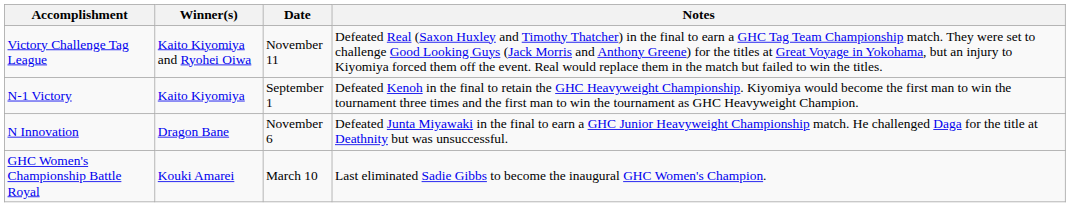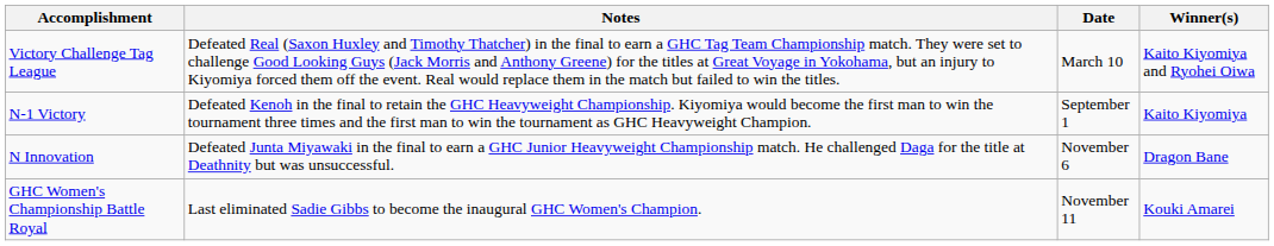 <table class="wikitable" style="width:100%;">
 <tr>
 <th>Accomplishment</th>
+<th>Notes</th>
+<th>Date</th>
 <th>Winner(s)</th>
-<th>Date</th>
-<th>Notes</th>
 </tr>
 <tr>
 <td><a href='#'>Victory Challenge Tag League</a></td>
+<td>Defeated <a href='#'>Real</a> (<a href='#'>Saxon Huxley</a> and <a href='#'>Timothy Thatcher</a>) in the final to earn a <a href='#'>GHC Tag Team Championship</a> match. They were set to challenge <a href='#'>Good Looking Guys</a> (<a href='#'>Jack Morris</a> and <a href='#'>Anthony Greene</a>) for the titles at <a href='#'>Great Voyage in Yokohama</a>, but an injury to Kiyomiya forced them off the event. Real would replace them in the match but failed to win the titles.</td>
+<td>March 10</td>
 <td><a href='#'>Kaito Kiyomiya</a> and <a href='#'>Ryohei Oiwa</a></td>
-<td>November 11</td>
-<td>Defeated <a href='#'>Real</a> (<a href='#'>Saxon Huxley</a> and <a href='#'>Timothy Thatcher</a>) in the final to earn a <a href='#'>GHC Tag Team Championship</a> match. They were set to challenge <a href='#'>Good Looking Guys</a> (<a href='#'>Jack Morris</a> and <a href='#'>Anthony Greene</a>) for the titles at <a href='#'>Great Voyage in Yokohama</a>, but an injury to Kiyomiya forced them off the event. Real would replace them in the match but failed to win the titles.</td>
 </tr>
 <tr>
 <td><a href='#'>N-1 Victory</a></td>
+<td>Defeated <a href='#'>Kenoh</a> in the final to retain the <a href='#'>GHC Heavyweight Championship</a>. Kiyomiya would become the first man to win the tournament three times and the first man to win the tournament as GHC Heavyweight Champion.</td>
+<td>September 1</td>
 <td><a href='#'>Kaito Kiyomiya</a></td>
-<td>September 1</td>
-<td>Defeated <a href='#'>Kenoh</a> in the final to retain the <a href='#'>GHC Heavyweight Championship</a>. Kiyomiya would become the first man to win the tournament three times and the first man to win the tournament as GHC Heavyweight Champion.</td>
 </tr>
 <tr>
 <td><a href='#'>N Innovation</a></td>
+<td>Defeated <a href='#'>Junta Miyawaki</a> in the final to earn a <a href='#'>GHC Junior Heavyweight Championship</a> match. He challenged <a href='#'>Daga</a> for the title at <a href='#'>Deathnity</a> but was unsuccessful.</td>
+<td>November 6</td>
 <td><a href='#'>Dragon Bane</a></td>
-<td>November 6</td>
-<td>Defeated <a href='#'>Junta Miyawaki</a> in the final to earn a <a href='#'>GHC Junior Heavyweight Championship</a> match. He challenged <a href='#'>Daga</a> for the title at <a href='#'>Deathnity</a> but was unsuccessful.</td>
 </tr>
 <tr>
 <td><a href='#'>GHC Women's Championship Battle Royal</a></td>
+<td>Last eliminated <a href='#'>Sadie Gibbs</a> to become the inaugural <a href='#'>GHC Women's Champion</a>.</td>
+<td>November 11</td>
 <td><a href='#'>Kouki Amarei</a></td>
-<td>March 10</td>
-<td>Last eliminated <a href='#'>Sadie Gibbs</a> to become the inaugural <a href='#'>GHC Women's Champion</a>.</td>
 </tr>
 </table>
